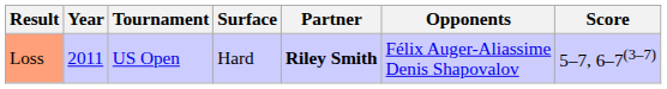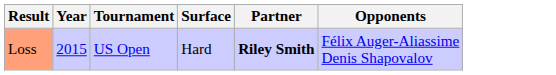 <table class="wikitable">
 <tr>
 <th>Result</th>
 <th>Year</th>
 <th>Tournament</th>
 <th>Surface</th>
 <th>Partner</th>
 <th>Opponents</th>
-<th class="unsortable">Score</th>
 </tr>
 <tr style="background:#ccccff;">
 <td style="background:#ffa07a;">Loss</td>
-<td><a href='#'>2011</a></td>
+<td><a href='#'>2015</a></td>
 <td><a href='#'>US Open</a></td>
 <td>Hard</td>
 <td><strong> Riley Smith</strong></td>
 <td> <a href='#'>Félix Auger-Aliassime</a> <br>  <a href='#'>Denis Shapovalov</a></td>
-<td>5–7, 6–7<sup>(3–7)</sup></td>
 </tr>
 </table>
